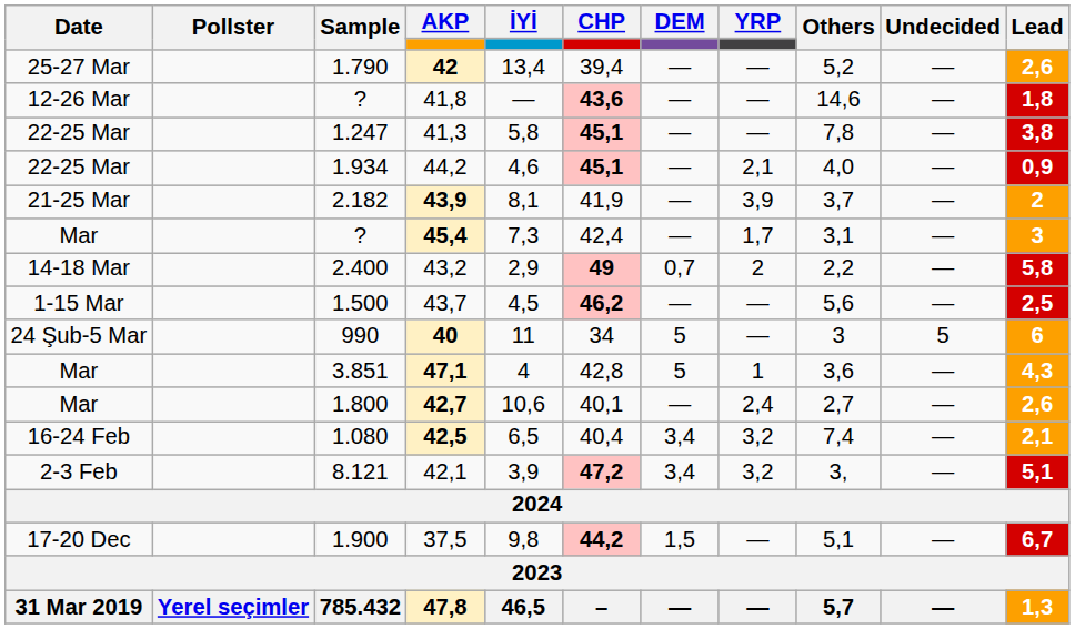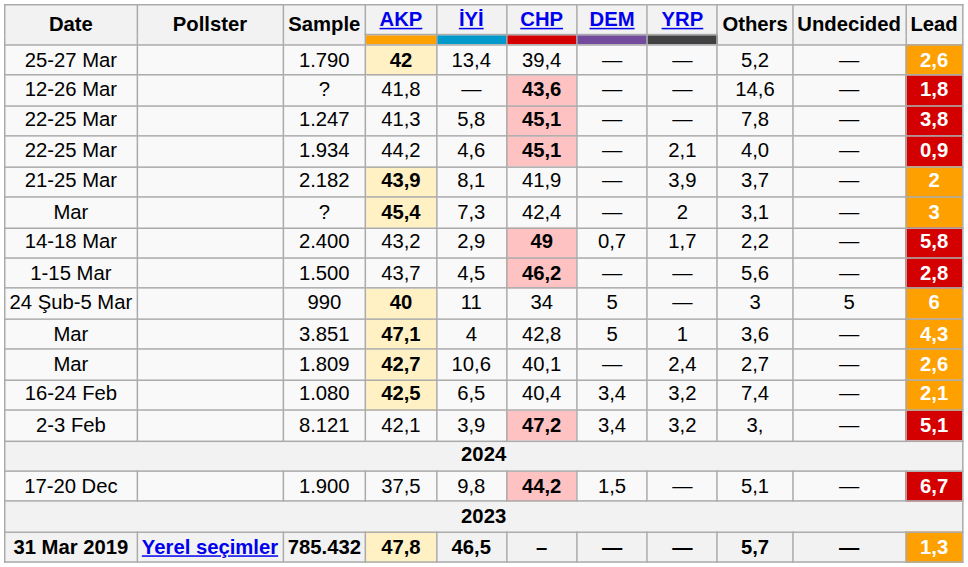 <table class="wikitable mw-collapsible" style="text-align:center; font-size:85%; line-height:14px;">
 <tr>
 <th rowspan="2">Date</th>
 <th rowspan="2">Pollster</th>
 <th rowspan="2">Sample</th>
 <th style="width:3em;"><a href='#'>AKP</a></th>
 <th style="width:3em;"><a href='#'>İYİ</a></th>
 <th style="width:3em;"><a href='#'>CHP</a></th>
 <th style="width:3em;"><a href='#'>DEM</a></th>
 <th style="width:3em;"><a href='#'>YRP</a></th>
 <th rowspan="2">Others</th>
 <th rowspan="2">Undecided</th>
 <th rowspan="2">Lead</th>
 </tr>
 <tr>
 <th style="background:#fda000;"></th>
 <th style="background:#0099cc;"></th>
 <th style="background:#d40000;"></th>
 <th style="background:#734B9C;"></th>
 <th style="background:#414042;"></th>
 </tr>
 <tr>
 <td>25-27 Mar</td>
 <td></td>
 <td>1.790</td>
 <td style="background:#FFF1C4"><strong>42</strong></td>
 <td>13,4</td>
 <td>39,4</td>
 <td>—</td>
 <td>—</td>
 <td>5,2</td>
 <td>—</td>
 <th style="background:#fda000; color:white;">2,6</th>
 </tr>
 <tr>
 <td>12-26 Mar</td>
 <td></td>
 <td>?</td>
 <td>41,8</td>
 <td>—</td>
 <td style="background:#FFC2C2"><strong>43,6</strong></td>
 <td>—</td>
 <td>—</td>
 <td>14,6</td>
 <td>—</td>
 <th style="background:#d40000; color:white;">1,8</th>
 </tr>
 <tr>
 <td>22-25 Mar</td>
 <td></td>
 <td>1.247</td>
 <td>41,3</td>
 <td>5,8</td>
 <td style="background:#FFC2C2"><strong>45,1</strong></td>
 <td>—</td>
 <td>—</td>
 <td>7,8</td>
 <td>—</td>
 <th style="background:#d40000; color:white;">3,8</th>
 </tr>
 <tr>
 <td>22-25 Mar</td>
 <td></td>
 <td>1.934</td>
 <td>44,2</td>
 <td>4,6</td>
 <td style="background:#FFC2C2"><strong>45,1</strong></td>
 <td>—</td>
 <td>2,1</td>
 <td>4,0</td>
 <td>—</td>
 <th style="background:#d40000; color:white;">0,9</th>
 </tr>
 <tr>
 <td>21-25 Mar</td>
 <td></td>
 <td>2.182</td>
 <td style="background:#FFF1C4"><strong>43,9</strong></td>
 <td>8,1</td>
 <td>41,9</td>
 <td>—</td>
 <td>3,9</td>
 <td>3,7</td>
 <td>—</td>
 <th style="background:#fda000; color:white;">2</th>
 </tr>
 <tr>
 <td>Mar</td>
 <td></td>
 <td>?</td>
 <td style="background:#FFF1C4"><strong>45,4</strong></td>
 <td>7,3</td>
 <td>42,4</td>
 <td>—</td>
-<td>1,7</td>
+<td>2</td>
 <td>3,1</td>
 <td>—</td>
 <th style="background:#fda000; color:white;">3</th>
 </tr>
 <tr>
 <td>14-18 Mar</td>
 <td></td>
 <td>2.400</td>
 <td>43,2</td>
 <td>2,9</td>
 <td style="background:#FFC2C2"><strong>49</strong></td>
 <td>0,7</td>
-<td>2</td>
+<td>1,7</td>
 <td>2,2</td>
 <td>—</td>
 <th style="background:#d40000; color:white;">5,8</th>
 </tr>
 <tr>
 <td>1-15 Mar</td>
 <td></td>
 <td>1.500</td>
 <td>43,7</td>
 <td>4,5</td>
 <td style="background:#FFC2C2"><strong>46,2</strong></td>
 <td>—</td>
 <td>—</td>
 <td>5,6</td>
 <td>—</td>
-<th style="background:#d40000; color:white;">2,5</th>
+<th style="background:#d40000; color:white;">2,8</th>
 </tr>
 <tr>
 <td>24 Şub-5 Mar</td>
 <td></td>
 <td>990</td>
 <td style="background:#FFF1C4"><strong>40</strong></td>
 <td>11</td>
 <td>34</td>
 <td>5</td>
 <td>—</td>
 <td>3</td>
 <td>5</td>
 <th style="background:#fda000; color:white;">6</th>
 </tr>
 <tr>
 <td>Mar</td>
 <td></td>
 <td>3.851</td>
 <td style="background:#FFF1C4"><strong>47,1</strong></td>
 <td>4</td>
 <td>42,8</td>
 <td>5</td>
 <td>1</td>
 <td>3,6</td>
 <td>—</td>
 <th style="background:#fda000; color:white;">4,3</th>
 </tr>
 <tr>
 <td>Mar</td>
 <td></td>
-<td>1.800</td>
+<td>1.809</td>
 <td style="background:#FFF1C4"><strong>42,7</strong></td>
 <td>10,6</td>
 <td>40,1</td>
 <td>—</td>
 <td>2,4</td>
 <td>2,7</td>
 <td>—</td>
 <th style="background:#fda000; color:white;">2,6</th>
 </tr>
 <tr>
 <td>16-24 Feb</td>
 <td></td>
 <td>1.080</td>
 <td style="background:#FFF1C4"><strong>42,5</strong></td>
 <td>6,5</td>
 <td>40,4</td>
 <td>3,4</td>
 <td>3,2</td>
 <td>7,4</td>
 <td>—</td>
 <th style="background:#fda000; color:white;">2,1</th>
 </tr>
 <tr>
 <td>2-3 Feb</td>
 <td></td>
 <td>8.121</td>
 <td>42,1</td>
 <td>3,9</td>
 <td style="background:#FFC2C2"><strong>47,2</strong></td>
 <td>3,4</td>
 <td>3,2</td>
 <td>3,</td>
 <td>—</td>
 <th style="background:#d40000; color:white;">5,1</th>
 </tr>
 <tr>
 <th colspan="11">2024</th>
 </tr>
 <tr>
 <td>17-20 Dec</td>
 <td></td>
 <td>1.900</td>
 <td>37,5</td>
 <td>9,8</td>
 <td style="background:#FFC2C2"><strong>44,2</strong></td>
 <td>1,5</td>
 <td>—</td>
 <td>5,1</td>
 <td>—</td>
 <th style="background:#d40000; color:white;">6,7</th>
 </tr>
 <tr>
 <th colspan="11">2023</th>
 </tr>
 <tr>
 <th>31 Mar 2019</th>
 <th><a href='#'>Yerel seçimler</a></th>
 <th>785.432</th>
 <td style="background:#FFF1C4"><strong>47,8</strong></td>
 <th>46,5</th>
 <th>–</th>
 <th>—</th>
 <th>—</th>
 <th>5,7</th>
 <th>—</th>
 <th style="background:#fda000; color:white;">1,3</th>
 </tr>
 </table>
